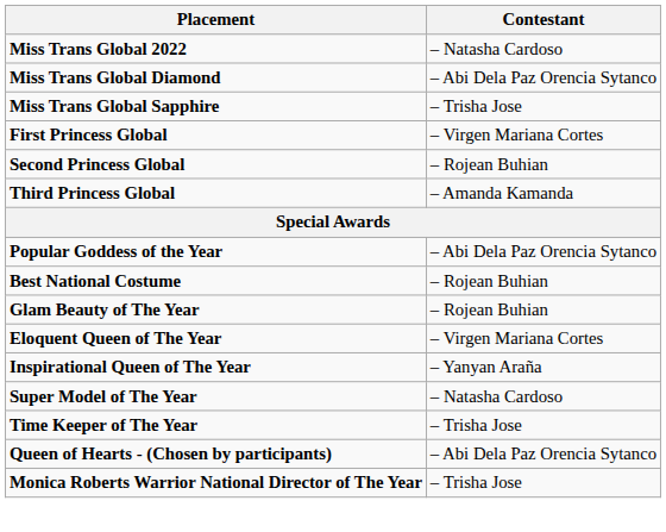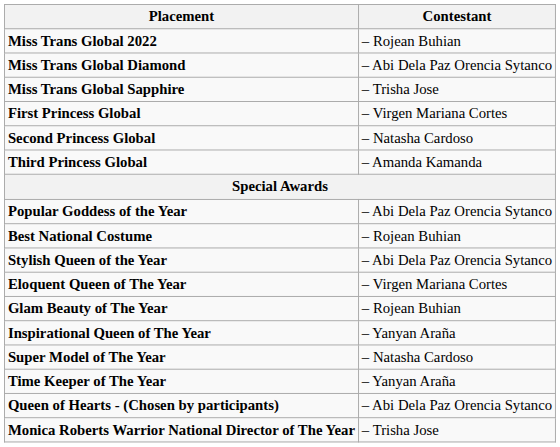 <table class="wikitable sortable" style="font-size: 95%;">
 <tr>
 <th>Placement</th>
 <th>Contestant</th>
 </tr>
 <tr>
 <td><strong>Miss Trans Global 2022</strong></td>
-<td> – Natasha Cardoso</td>
+<td> – Rojean Buhian</td>
 </tr>
 <tr>
 <td><strong>Miss Trans Global Diamond</strong></td>
 <td> – Abi Dela Paz Orencia Sytanco</td>
 </tr>
 <tr>
 <td><strong>Miss Trans Global Sapphire</strong></td>
 <td> – Trisha Jose</td>
 </tr>
 <tr>
 <td><strong>First Princess Global</strong></td>
 <td> – Virgen Mariana Cortes</td>
 </tr>
 <tr>
 <td><strong>Second Princess Global</strong></td>
-<td> – Rojean Buhian</td>
+<td> – Natasha Cardoso</td>
 </tr>
 <tr>
 <td><strong>Third Princess Global</strong></td>
 <td> – Amanda Kamanda</td>
 </tr>
 <tr>
 <th colspan="2">Special Awards</th>
 </tr>
 <tr>
 <td><strong>Popular Goddess of the Year</strong></td>
 <td> – Abi Dela Paz Orencia Sytanco</td>
 </tr>
 <tr>
 <td><strong>Best National Costume</strong></td>
 <td> – Rojean Buhian</td>
 </tr>
 <tr>
-<td><strong>Glam Beauty of The Year</strong></td>
-<td> – Rojean Buhian</td>
+<td><strong>Stylish Queen of the Year</strong></td>
+<td> – Abi Dela Paz Orencia Sytanco</td>
 </tr>
 <tr>
 <td><strong>Eloquent Queen of The Year</strong></td>
 <td> – Virgen Mariana Cortes</td>
+</tr>
+<tr>
+<td><strong>Glam Beauty of The Year</strong></td>
+<td> – Rojean Buhian</td>
 </tr>
 <tr>
 <td><strong>Inspirational Queen of The Year</strong></td>
 <td> – Yanyan Araña</td>
 </tr>
 <tr>
 <td><strong>Super Model of The Year</strong></td>
 <td> – Natasha Cardoso</td>
 </tr>
 <tr>
 <td><strong>Time Keeper of The Year</strong></td>
-<td> – Trisha Jose</td>
+<td> – Yanyan Araña</td>
 </tr>
 <tr>
 <td><strong>Queen of Hearts - (Chosen by participants)</strong></td>
 <td> – Abi Dela Paz Orencia Sytanco</td>
 </tr>
 <tr>
 <td><strong>Monica Roberts Warrior National Director of The Year</strong></td>
 <td> – Trisha Jose</td>
 </tr>
 </table>
